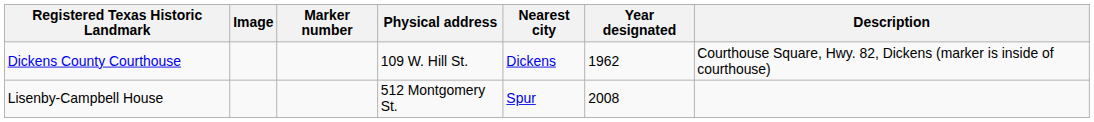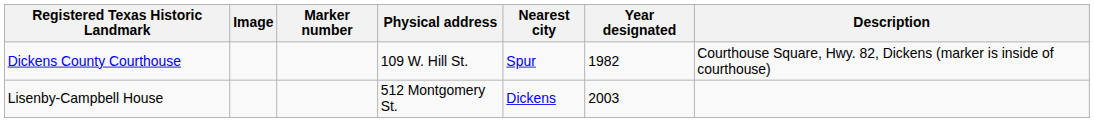 <table class="wikitable sortable">
 <tr>
 <th>Registered Texas Historic Landmark</th>
 <th>Image</th>
 <th>Marker number</th>
 <th>Physical address</th>
 <th>Nearest city</th>
 <th>Year designated</th>
 <th>Description</th>
 </tr>
 <tr>
 <td><a href='#'>Dickens County Courthouse</a></td>
 <td></td>
 <td></td>
 <td>109 W. Hill St.<br></td>
-<td><a href='#'>Dickens</a></td>
-<td>1962</td>
+<td><a href='#'>Spur</a></td>
+<td>1982</td>
 <td>Courthouse Square, Hwy. 82, Dickens (marker is inside of courthouse)</td>
 </tr>
 <tr>
 <td>Lisenby-Campbell House</td>
 <td></td>
 <td></td>
 <td>512 Montgomery St.<br></td>
-<td><a href='#'>Spur</a></td>
-<td>2008</td>
+<td><a href='#'>Dickens</a></td>
+<td>2003</td>
 <td></td>
 </tr>
 </table>
